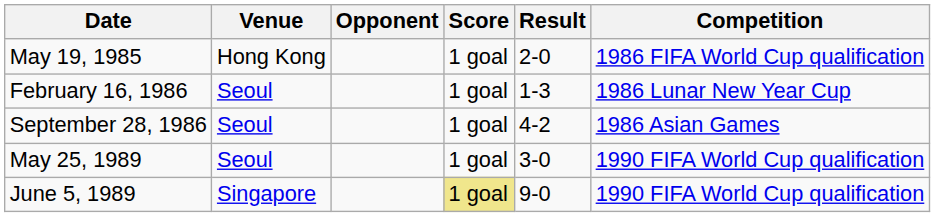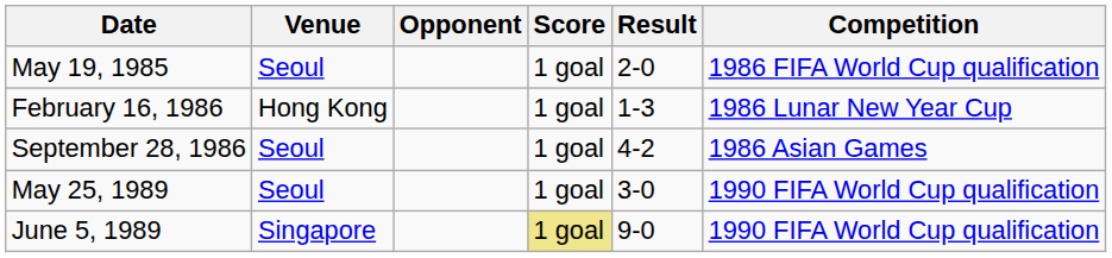 <table class="wikitable">
 <tr>
 <th>Date</th>
 <th>Venue</th>
 <th>Opponent</th>
 <th>Score</th>
 <th>Result</th>
 <th>Competition</th>
 </tr>
 <tr>
 <td>May 19, 1985</td>
-<td>Hong Kong</td>
+<td><a href='#'>Seoul</a></td>
 <td></td>
 <td>1 goal</td>
 <td>2-0</td>
 <td><a href='#'>1986 FIFA World Cup qualification</a></td>
 </tr>
 <tr>
 <td>February 16, 1986</td>
-<td><a href='#'>Seoul</a></td>
+<td>Hong Kong</td>
 <td></td>
 <td>1 goal</td>
 <td>1-3</td>
 <td><a href='#'>1986 Lunar New Year Cup</a></td>
 </tr>
 <tr>
 <td>September 28, 1986</td>
 <td><a href='#'>Seoul</a></td>
 <td></td>
 <td>1 goal</td>
 <td>4-2</td>
 <td><a href='#'>1986 Asian Games</a></td>
 </tr>
 <tr>
 <td>May 25, 1989</td>
 <td><a href='#'>Seoul</a></td>
 <td></td>
 <td>1 goal</td>
 <td>3-0</td>
 <td><a href='#'>1990 FIFA World Cup qualification</a></td>
 </tr>
 <tr>
 <td>June 5, 1989</td>
 <td><a href='#'>Singapore</a></td>
 <td></td>
 <td style="background: khaki;">1 goal</td>
 <td>9-0</td>
 <td><a href='#'>1990 FIFA World Cup qualification</a></td>
 </tr>
 </table>
